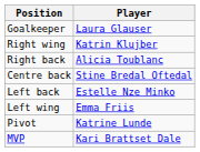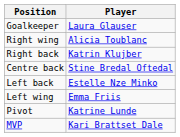 <table class="wikitable">
 <tr>
 <th>Position</th>
 <th>Player</th>
 </tr>
 <tr>
 <td>Goalkeeper</td>
 <td> <a href='#'>Laura Glauser</a></td>
 </tr>
 <tr>
 <td>Right wing</td>
-<td> <a href='#'>Katrin Klujber</a></td>
+<td> <a href='#'>Alicia Toublanc</a></td>
 </tr>
 <tr>
 <td>Right back</td>
-<td> <a href='#'>Alicia Toublanc</a></td>
+<td> <a href='#'>Katrin Klujber</a></td>
 </tr>
 <tr>
 <td>Centre back</td>
 <td> <a href='#'>Stine Bredal Oftedal</a></td>
 </tr>
 <tr>
 <td>Left back</td>
 <td> <a href='#'>Estelle Nze Minko</a></td>
 </tr>
 <tr>
 <td>Left wing</td>
 <td> <a href='#'>Emma Friis</a></td>
 </tr>
 <tr>
 <td>Pivot</td>
 <td> <a href='#'>Katrine Lunde</a></td>
 </tr>
 <tr>
 <td><a href='#'>MVP</a></td>
 <td> <a href='#'>Kari Brattset Dale</a></td>
 </tr>
 </table>
